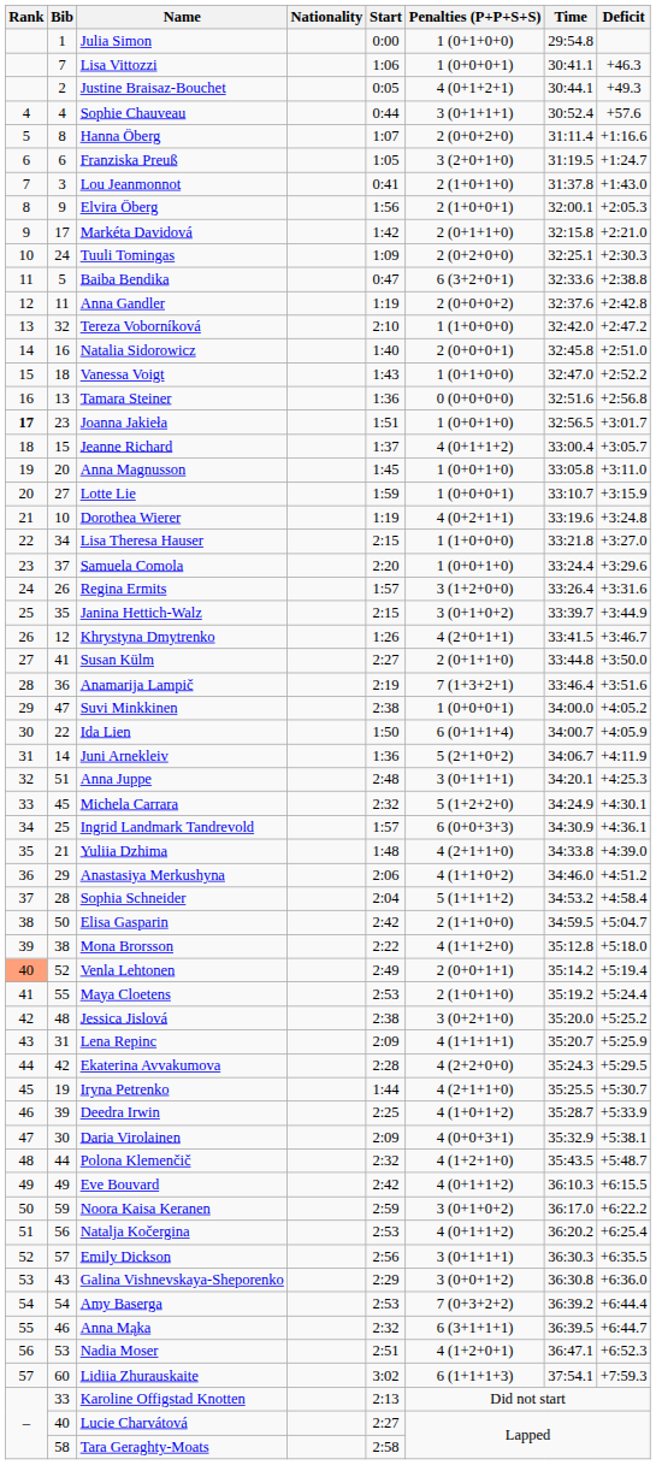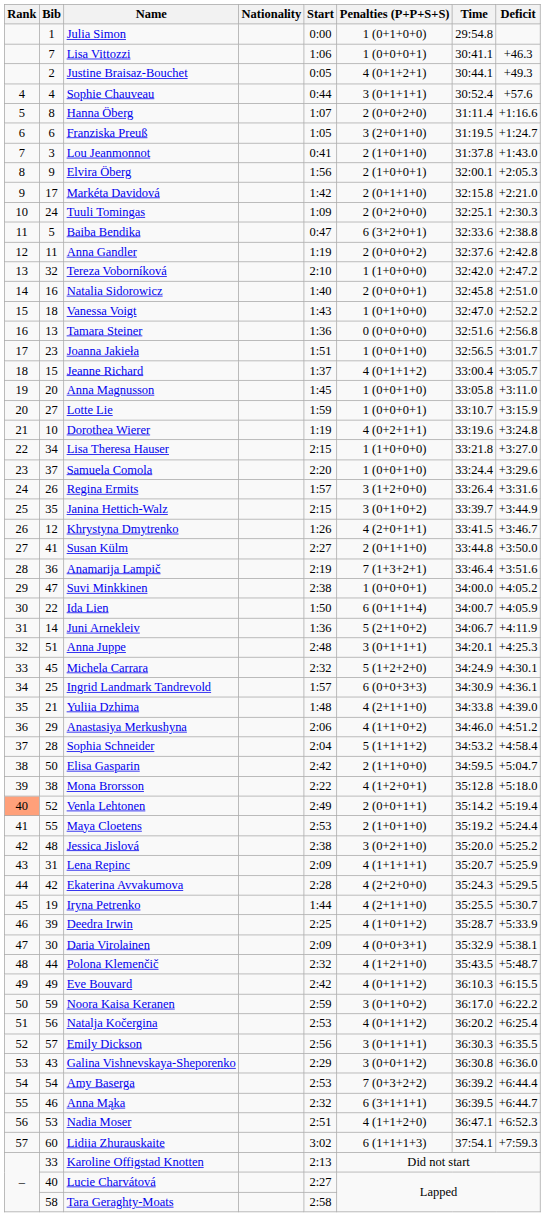 <table class="wikitable sortable" style="text-align:center">
 <tr>
 <th>Rank</th>
 <th>Bib</th>
 <th>Name</th>
 <th>Nationality</th>
 <th>Start</th>
 <th>Penalties (P+P+S+S)</th>
 <th>Time</th>
 <th>Deficit</th>
 </tr>
 <tr>
 <td></td>
 <td>1</td>
 <td align=left><a href='#'>Julia Simon</a></td>
 <td align=left></td>
 <td>0:00</td>
 <td>1 (0+1+0+0)</td>
 <td>29:54.8</td>
 <td></td>
 </tr>
 <tr>
 <td></td>
 <td>7</td>
 <td align=left><a href='#'>Lisa Vittozzi</a></td>
 <td align=left></td>
 <td>1:06</td>
 <td>1 (0+0+0+1)</td>
 <td>30:41.1</td>
 <td>+46.3</td>
 </tr>
 <tr>
 <td></td>
 <td>2</td>
 <td align=left><a href='#'>Justine Braisaz-Bouchet</a></td>
 <td align=left></td>
 <td>0:05</td>
 <td>4 (0+1+2+1)</td>
 <td>30:44.1</td>
 <td>+49.3</td>
 </tr>
 <tr>
 <td>4</td>
 <td>4</td>
 <td align=left><a href='#'>Sophie Chauveau</a></td>
 <td align=left></td>
 <td>0:44</td>
 <td>3 (0+1+1+1)</td>
 <td>30:52.4</td>
 <td>+57.6</td>
 </tr>
 <tr>
 <td>5</td>
 <td>8</td>
 <td align=left><a href='#'>Hanna Öberg</a></td>
 <td align=left></td>
 <td>1:07</td>
 <td>2 (0+0+2+0)</td>
 <td>31:11.4</td>
 <td>+1:16.6</td>
 </tr>
 <tr>
 <td>6</td>
 <td>6</td>
 <td align=left><a href='#'>Franziska Preuß</a></td>
 <td align=left></td>
 <td>1:05</td>
 <td>3 (2+0+1+0)</td>
 <td>31:19.5</td>
 <td>+1:24.7</td>
 </tr>
 <tr>
 <td>7</td>
 <td>3</td>
 <td align=left><a href='#'>Lou Jeanmonnot</a></td>
 <td align=left></td>
 <td>0:41</td>
 <td>2 (1+0+1+0)</td>
 <td>31:37.8</td>
 <td>+1:43.0</td>
 </tr>
 <tr>
 <td>8</td>
 <td>9</td>
 <td align=left><a href='#'>Elvira Öberg</a></td>
 <td align=left></td>
 <td>1:56</td>
 <td>2 (1+0+0+1)</td>
 <td>32:00.1</td>
 <td>+2:05.3</td>
 </tr>
 <tr>
 <td>9</td>
 <td>17</td>
 <td align=left><a href='#'>Markéta Davidová</a></td>
 <td align=left></td>
 <td>1:42</td>
 <td>2 (0+1+1+0)</td>
 <td>32:15.8</td>
 <td>+2:21.0</td>
 </tr>
 <tr>
 <td>10</td>
 <td>24</td>
 <td align=left><a href='#'>Tuuli Tomingas</a></td>
 <td align=left></td>
 <td>1:09</td>
 <td>2 (0+2+0+0)</td>
 <td>32:25.1</td>
 <td>+2:30.3</td>
 </tr>
 <tr>
 <td>11</td>
 <td>5</td>
 <td align=left><a href='#'>Baiba Bendika</a></td>
 <td align=left></td>
 <td>0:47</td>
 <td>6 (3+2+0+1)</td>
 <td>32:33.6</td>
 <td>+2:38.8</td>
 </tr>
 <tr>
 <td>12</td>
 <td>11</td>
 <td align=left><a href='#'>Anna Gandler</a></td>
 <td align=left></td>
 <td>1:19</td>
 <td>2 (0+0+0+2)</td>
 <td>32:37.6</td>
 <td>+2:42.8</td>
 </tr>
 <tr>
 <td>13</td>
 <td>32</td>
 <td align=left><a href='#'>Tereza Voborníková</a></td>
 <td align=left></td>
 <td>2:10</td>
 <td>1 (1+0+0+0)</td>
 <td>32:42.0</td>
 <td>+2:47.2</td>
 </tr>
 <tr>
 <td>14</td>
 <td>16</td>
 <td align=left><a href='#'>Natalia Sidorowicz</a></td>
 <td align=left></td>
 <td>1:40</td>
 <td>2 (0+0+0+1)</td>
 <td>32:45.8</td>
 <td>+2:51.0</td>
 </tr>
 <tr>
 <td>15</td>
 <td>18</td>
 <td align=left><a href='#'>Vanessa Voigt</a></td>
 <td align=left></td>
 <td>1:43</td>
 <td>1 (0+1+0+0)</td>
 <td>32:47.0</td>
 <td>+2:52.2</td>
 </tr>
 <tr>
 <td>16</td>
 <td>13</td>
 <td align=left><a href='#'>Tamara Steiner</a></td>
 <td align=left></td>
 <td>1:36</td>
 <td>0 (0+0+0+0)</td>
 <td>32:51.6</td>
 <td>+2:56.8</td>
 </tr>
 <tr>
-<td><strong>17</strong></td>
+<td>17</td>
 <td>23</td>
 <td align=left><a href='#'>Joanna Jakieła</a></td>
 <td align=left></td>
 <td>1:51</td>
 <td>1 (0+0+1+0)</td>
 <td>32:56.5</td>
 <td>+3:01.7</td>
 </tr>
 <tr>
 <td>18</td>
 <td>15</td>
 <td align=left><a href='#'>Jeanne Richard</a></td>
 <td align=left></td>
 <td>1:37</td>
 <td>4 (0+1+1+2)</td>
 <td>33:00.4</td>
 <td>+3:05.7</td>
 </tr>
 <tr>
 <td>19</td>
 <td>20</td>
 <td align=left><a href='#'>Anna Magnusson</a></td>
 <td align=left></td>
 <td>1:45</td>
 <td>1 (0+0+1+0)</td>
 <td>33:05.8</td>
 <td>+3:11.0</td>
 </tr>
 <tr>
 <td>20</td>
 <td>27</td>
 <td align=left><a href='#'>Lotte Lie</a></td>
 <td align=left></td>
 <td>1:59</td>
 <td>1 (0+0+0+1)</td>
 <td>33:10.7</td>
 <td>+3:15.9</td>
 </tr>
 <tr>
 <td>21</td>
 <td>10</td>
 <td align=left><a href='#'>Dorothea Wierer</a></td>
 <td align=left></td>
 <td>1:19</td>
 <td>4 (0+2+1+1)</td>
 <td>33:19.6</td>
 <td>+3:24.8</td>
 </tr>
 <tr>
 <td>22</td>
 <td>34</td>
 <td align=left><a href='#'>Lisa Theresa Hauser</a></td>
 <td align=left></td>
 <td>2:15</td>
 <td>1 (1+0+0+0)</td>
 <td>33:21.8</td>
 <td>+3:27.0</td>
 </tr>
 <tr>
 <td>23</td>
 <td>37</td>
 <td align=left><a href='#'>Samuela Comola</a></td>
 <td align=left></td>
 <td>2:20</td>
 <td>1 (0+0+1+0)</td>
 <td>33:24.4</td>
 <td>+3:29.6</td>
 </tr>
 <tr>
 <td>24</td>
 <td>26</td>
 <td align=left><a href='#'>Regina Ermits</a></td>
 <td align=left></td>
 <td>1:57</td>
 <td>3 (1+2+0+0)</td>
 <td>33:26.4</td>
 <td>+3:31.6</td>
 </tr>
 <tr>
 <td>25</td>
 <td>35</td>
 <td align=left><a href='#'>Janina Hettich-Walz</a></td>
 <td align=left></td>
 <td>2:15</td>
 <td>3 (0+1+0+2)</td>
 <td>33:39.7</td>
 <td>+3:44.9</td>
 </tr>
 <tr>
 <td>26</td>
 <td>12</td>
 <td align=left><a href='#'>Khrystyna Dmytrenko</a></td>
 <td align=left></td>
 <td>1:26</td>
 <td>4 (2+0+1+1)</td>
 <td>33:41.5</td>
 <td>+3:46.7</td>
 </tr>
 <tr>
 <td>27</td>
 <td>41</td>
 <td align=left><a href='#'>Susan Külm</a></td>
 <td align=left></td>
 <td>2:27</td>
 <td>2 (0+1+1+0)</td>
 <td>33:44.8</td>
 <td>+3:50.0</td>
 </tr>
 <tr>
 <td>28</td>
 <td>36</td>
 <td align=left><a href='#'>Anamarija Lampič</a></td>
 <td align=left></td>
 <td>2:19</td>
 <td>7 (1+3+2+1)</td>
 <td>33:46.4</td>
 <td>+3:51.6</td>
 </tr>
 <tr>
 <td>29</td>
 <td>47</td>
 <td align=left><a href='#'>Suvi Minkkinen</a></td>
 <td align=left></td>
 <td>2:38</td>
 <td>1 (0+0+0+1)</td>
 <td>34:00.0</td>
 <td>+4:05.2</td>
 </tr>
 <tr>
 <td>30</td>
 <td>22</td>
 <td align=left><a href='#'>Ida Lien</a></td>
 <td align=left></td>
 <td>1:50</td>
 <td>6 (0+1+1+4)</td>
 <td>34:00.7</td>
 <td>+4:05.9</td>
 </tr>
 <tr>
 <td>31</td>
 <td>14</td>
 <td align=left><a href='#'>Juni Arnekleiv</a></td>
 <td align=left></td>
 <td>1:36</td>
 <td>5 (2+1+0+2)</td>
 <td>34:06.7</td>
 <td>+4:11.9</td>
 </tr>
 <tr>
 <td>32</td>
 <td>51</td>
 <td align=left><a href='#'>Anna Juppe</a></td>
 <td align=left></td>
 <td>2:48</td>
 <td>3 (0+1+1+1)</td>
 <td>34:20.1</td>
 <td>+4:25.3</td>
 </tr>
 <tr>
 <td>33</td>
 <td>45</td>
 <td align=left><a href='#'>Michela Carrara</a></td>
 <td align=left></td>
 <td>2:32</td>
 <td>5 (1+2+2+0)</td>
 <td>34:24.9</td>
 <td>+4:30.1</td>
 </tr>
 <tr>
 <td>34</td>
 <td>25</td>
 <td align=left><a href='#'>Ingrid Landmark Tandrevold</a></td>
 <td align=left></td>
 <td>1:57</td>
 <td>6 (0+0+3+3)</td>
 <td>34:30.9</td>
 <td>+4:36.1</td>
 </tr>
 <tr>
 <td>35</td>
 <td>21</td>
 <td align=left><a href='#'>Yuliia Dzhima</a></td>
 <td align=left></td>
 <td>1:48</td>
 <td>4 (2+1+1+0)</td>
 <td>34:33.8</td>
 <td>+4:39.0</td>
 </tr>
 <tr>
 <td>36</td>
 <td>29</td>
 <td align=left><a href='#'>Anastasiya Merkushyna</a></td>
 <td align=left></td>
 <td>2:06</td>
 <td>4 (1+1+0+2)</td>
 <td>34:46.0</td>
 <td>+4:51.2</td>
 </tr>
 <tr>
 <td>37</td>
 <td>28</td>
 <td align=left><a href='#'>Sophia Schneider</a></td>
 <td align=left></td>
 <td>2:04</td>
 <td>5 (1+1+1+2)</td>
 <td>34:53.2</td>
 <td>+4:58.4</td>
 </tr>
 <tr>
 <td>38</td>
 <td>50</td>
 <td align=left><a href='#'>Elisa Gasparin</a></td>
 <td align=left></td>
 <td>2:42</td>
 <td>2 (1+1+0+0)</td>
 <td>34:59.5</td>
 <td>+5:04.7</td>
 </tr>
 <tr>
 <td>39</td>
 <td>38</td>
 <td align=left><a href='#'>Mona Brorsson</a></td>
 <td align=left></td>
 <td>2:22</td>
-<td>4 (1+1+2+0)</td>
+<td>4 (1+2+0+1)</td>
 <td>35:12.8</td>
 <td>+5:18.0</td>
 </tr>
 <tr>
 <td style="background: lightsalmon;">40</td>
 <td>52</td>
 <td align=left><a href='#'>Venla Lehtonen</a></td>
 <td align=left></td>
 <td>2:49</td>
 <td>2 (0+0+1+1)</td>
 <td>35:14.2</td>
 <td>+5:19.4</td>
 </tr>
 <tr>
 <td>41</td>
 <td>55</td>
 <td align=left><a href='#'>Maya Cloetens</a></td>
 <td align=left></td>
 <td>2:53</td>
 <td>2 (1+0+1+0)</td>
 <td>35:19.2</td>
 <td>+5:24.4</td>
 </tr>
 <tr>
 <td>42</td>
 <td>48</td>
 <td align=left><a href='#'>Jessica Jislová</a></td>
 <td align=left></td>
 <td>2:38</td>
 <td>3 (0+2+1+0)</td>
 <td>35:20.0</td>
 <td>+5:25.2</td>
 </tr>
 <tr>
 <td>43</td>
 <td>31</td>
 <td align=left><a href='#'>Lena Repinc</a></td>
 <td align=left></td>
 <td>2:09</td>
 <td>4 (1+1+1+1)</td>
 <td>35:20.7</td>
 <td>+5:25.9</td>
 </tr>
 <tr>
 <td>44</td>
 <td>42</td>
 <td align=left><a href='#'>Ekaterina Avvakumova</a></td>
 <td align=left></td>
 <td>2:28</td>
 <td>4 (2+2+0+0)</td>
 <td>35:24.3</td>
 <td>+5:29.5</td>
 </tr>
 <tr>
 <td>45</td>
 <td>19</td>
 <td align=left><a href='#'>Iryna Petrenko</a></td>
 <td align=left></td>
 <td>1:44</td>
 <td>4 (2+1+1+0)</td>
 <td>35:25.5</td>
 <td>+5:30.7</td>
 </tr>
 <tr>
 <td>46</td>
 <td>39</td>
 <td align=left><a href='#'>Deedra Irwin</a></td>
 <td align=left></td>
 <td>2:25</td>
 <td>4 (1+0+1+2)</td>
 <td>35:28.7</td>
 <td>+5:33.9</td>
 </tr>
 <tr>
 <td>47</td>
 <td>30</td>
 <td align=left><a href='#'>Daria Virolainen</a></td>
 <td align=left></td>
 <td>2:09</td>
 <td>4 (0+0+3+1)</td>
 <td>35:32.9</td>
 <td>+5:38.1</td>
 </tr>
 <tr>
 <td>48</td>
 <td>44</td>
 <td align=left><a href='#'>Polona Klemenčič</a></td>
 <td align=left></td>
 <td>2:32</td>
 <td>4 (1+2+1+0)</td>
 <td>35:43.5</td>
 <td>+5:48.7</td>
 </tr>
 <tr>
 <td>49</td>
 <td>49</td>
 <td align=left><a href='#'>Eve Bouvard</a></td>
 <td align=left></td>
 <td>2:42</td>
 <td>4 (0+1+1+2)</td>
 <td>36:10.3</td>
 <td>+6:15.5</td>
 </tr>
 <tr>
 <td>50</td>
 <td>59</td>
 <td align=left><a href='#'>Noora Kaisa Keranen</a></td>
 <td align=left></td>
 <td>2:59</td>
 <td>3 (0+1+0+2)</td>
 <td>36:17.0</td>
 <td>+6:22.2</td>
 </tr>
 <tr>
 <td>51</td>
 <td>56</td>
 <td align=left><a href='#'>Natalja Kočergina</a></td>
 <td align=left></td>
 <td>2:53</td>
 <td>4 (0+1+1+2)</td>
 <td>36:20.2</td>
 <td>+6:25.4</td>
 </tr>
 <tr>
 <td>52</td>
 <td>57</td>
 <td align=left><a href='#'>Emily Dickson</a></td>
 <td align=left></td>
 <td>2:56</td>
 <td>3 (0+1+1+1)</td>
 <td>36:30.3</td>
 <td>+6:35.5</td>
 </tr>
 <tr>
 <td>53</td>
 <td>43</td>
 <td align=left><a href='#'>Galina Vishnevskaya-Sheporenko</a></td>
 <td align=left></td>
 <td>2:29</td>
 <td>3 (0+0+1+2)</td>
 <td>36:30.8</td>
 <td>+6:36.0</td>
 </tr>
 <tr>
 <td>54</td>
 <td>54</td>
 <td align=left><a href='#'>Amy Baserga</a></td>
 <td align=left></td>
 <td>2:53</td>
 <td>7 (0+3+2+2)</td>
 <td>36:39.2</td>
 <td>+6:44.4</td>
 </tr>
 <tr>
 <td>55</td>
 <td>46</td>
 <td align=left><a href='#'>Anna Mąka</a></td>
 <td align=left></td>
 <td>2:32</td>
 <td>6 (3+1+1+1)</td>
 <td>36:39.5</td>
 <td>+6:44.7</td>
 </tr>
 <tr>
 <td>56</td>
 <td>53</td>
 <td align=left><a href='#'>Nadia Moser</a></td>
 <td align=left></td>
 <td>2:51</td>
-<td>4 (1+2+0+1)</td>
+<td>4 (1+1+2+0)</td>
 <td>36:47.1</td>
 <td>+6:52.3</td>
 </tr>
 <tr>
 <td>57</td>
 <td>60</td>
 <td align=left><a href='#'>Lidiia Zhurauskaite</a></td>
 <td align=left></td>
 <td>3:02</td>
 <td>6 (1+1+1+3)</td>
 <td>37:54.1</td>
 <td>+7:59.3</td>
 </tr>
 <tr>
 <td rowspan=3>–</td>
 <td>33</td>
 <td align=left><a href='#'>Karoline Offigstad Knotten</a></td>
 <td align=left></td>
 <td>2:13</td>
 <td colspan=3>Did not start</td>
 </tr>
 <tr>
 <td>40</td>
 <td align=left><a href='#'>Lucie Charvátová</a></td>
 <td align=left></td>
 <td>2:27</td>
 <td rowspan=2 colspan=3>Lapped</td>
 </tr>
 <tr>
 <td>58</td>
 <td align=left><a href='#'>Tara Geraghty-Moats</a></td>
 <td align=left></td>
 <td>2:58</td>
 </tr>
 </table>
